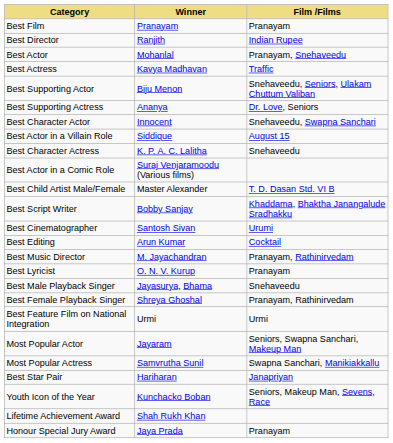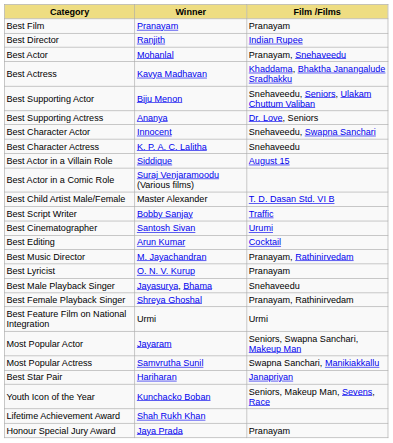 <table class="wikitable" style="font-size:90%;">
 <tr>
 <th style="background:#EEDD82;">Category</th>
 <th style="background:#EEDD82;">Winner</th>
 <th style="background:#EEDD82;">Film /Films</th>
 </tr>
 <tr>
 <td>Best Film</td>
 <td><a href='#'>Pranayam</a></td>
 <td>Pranayam</td>
 </tr>
 <tr>
 <td>Best Director</td>
 <td><a href='#'>Ranjith</a></td>
 <td><a href='#'>Indian Rupee</a></td>
 </tr>
 <tr>
 <td>Best Actor</td>
 <td><a href='#'>Mohanlal</a></td>
 <td>Pranayam, <a href='#'>Snehaveedu</a></td>
 </tr>
 <tr>
 <td>Best Actress</td>
 <td><a href='#'>Kavya Madhavan</a></td>
-<td><a href='#'>Traffic</a></td>
+<td><a href='#'>Khaddama</a>, <a href='#'>Bhaktha Janangalude Sradhakku</a></td>
 </tr>
 <tr>
 <td>Best Supporting Actor</td>
 <td><a href='#'>Biju Menon</a></td>
 <td>Snehaveedu, <a href='#'>Seniors</a>, <a href='#'>Ulakam Chuttum Valiban</a></td>
 </tr>
 <tr>
 <td>Best Supporting Actress</td>
 <td><a href='#'>Ananya</a></td>
 <td><a href='#'>Dr. Love</a>, Seniors</td>
 </tr>
 <tr>
 <td>Best Character Actor</td>
 <td><a href='#'>Innocent</a></td>
 <td>Snehaveedu,  <a href='#'>Swapna Sanchari</a></td>
 </tr>
 <tr>
+<td>Best Character Actress</td>
+<td><a href='#'>K. P. A. C. Lalitha</a></td>
+<td>Snehaveedu</td>
+</tr>
+<tr>
 <td>Best Actor in a Villain Role</td>
 <td><a href='#'>Siddique</a></td>
 <td><a href='#'>August 15</a></td>
-</tr>
-<tr>
-<td>Best Character Actress</td>
-<td><a href='#'>K. P. A. C. Lalitha</a></td>
-<td>Snehaveedu</td>
 </tr>
 <tr>
 <td>Best Actor in a Comic Role</td>
 <td><a href='#'>Suraj Venjaramoodu</a> (Various films)</td>
 <td></td>
 </tr>
 <tr>
 <td>Best Child Artist Male/Female</td>
 <td>Master Alexander</td>
 <td><a href='#'>T. D. Dasan Std. VI B</a></td>
 </tr>
 <tr>
 <td>Best Script Writer</td>
 <td><a href='#'>Bobby Sanjay</a></td>
-<td><a href='#'>Khaddama</a>, <a href='#'>Bhaktha Janangalude Sradhakku</a></td>
+<td><a href='#'>Traffic</a></td>
 </tr>
 <tr>
 <td>Best Cinematographer</td>
 <td><a href='#'>Santosh Sivan</a></td>
 <td><a href='#'>Urumi</a></td>
 </tr>
 <tr>
 <td>Best Editing</td>
 <td><a href='#'>Arun Kumar</a></td>
 <td><a href='#'>Cocktail</a></td>
 </tr>
 <tr>
 <td>Best Music Director</td>
 <td><a href='#'>M. Jayachandran</a></td>
 <td>Pranayam, <a href='#'>Rathinirvedam</a></td>
 </tr>
 <tr>
 <td>Best Lyricist</td>
 <td><a href='#'>O. N. V. Kurup</a></td>
 <td>Pranayam</td>
 </tr>
 <tr>
 <td>Best Male Playback Singer</td>
 <td><a href='#'>Jayasurya</a>, <a href='#'>Bhama</a></td>
 <td>Snehaveedu</td>
 </tr>
 <tr>
 <td>Best Female Playback Singer</td>
 <td><a href='#'>Shreya Ghoshal</a></td>
 <td>Pranayam,  Rathinirvedam</td>
 </tr>
 <tr>
 <td>Best Feature  Film on National Integration</td>
 <td>Urmi</td>
 <td>Urmi</td>
 </tr>
 <tr>
 <td>Most Popular Actor</td>
 <td><a href='#'>Jayaram</a></td>
 <td>Seniors, Swapna Sanchari, <a href='#'>Makeup Man</a></td>
 </tr>
 <tr>
 <td>Most Popular Actress</td>
 <td><a href='#'>Samvrutha Sunil</a></td>
 <td>Swapna Sanchari, <a href='#'>Manikiakkallu</a></td>
 </tr>
 <tr>
 <td>Best Star Pair</td>
 <td><a href='#'>Hariharan</a></td>
 <td><a href='#'>Janapriyan</a></td>
 </tr>
 <tr>
 <td>Youth Icon of the Year</td>
 <td><a href='#'>Kunchacko Boban</a></td>
 <td>Seniors, Makeup Man, <a href='#'>Sevens</a>,   <a href='#'>Race</a></td>
 </tr>
 <tr>
 <td>Lifetime Achievement Award</td>
 <td><a href='#'>Shah Rukh Khan</a></td>
 <td></td>
 </tr>
 <tr>
 <td>Honour Special Jury Award</td>
 <td><a href='#'>Jaya Prada</a></td>
 <td>Pranayam</td>
 </tr>
 </table>
